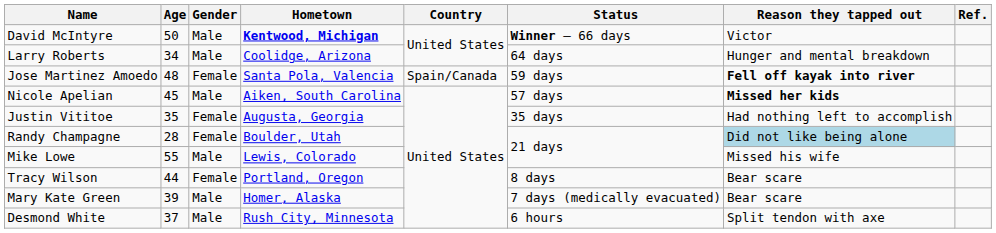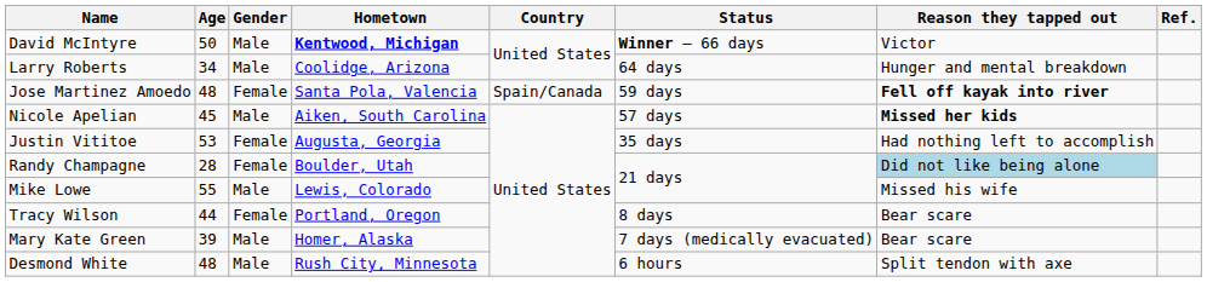 <table class="wikitable">
 <tr>
 <th>Name</th>
 <th>Age</th>
 <th>Gender</th>
 <th>Hometown</th>
 <th>Country</th>
 <th>Status</th>
 <th>Reason they tapped out</th>
 <th>Ref.</th>
 </tr>
 <tr>
 <td>David McIntyre</td>
 <td>50</td>
 <td>Male</td>
 <td><strong><a href='#'>Kentwood, Michigan</a></strong></td>
 <td rowspan="2">United States</td>
 <td><strong>Winner</strong> – 66 days</td>
 <td>Victor</td>
 <td></td>
 </tr>
 <tr>
 <td>Larry Roberts</td>
 <td>34</td>
 <td>Male</td>
 <td><a href='#'>Coolidge, Arizona</a></td>
 <td>64 days</td>
 <td>Hunger and mental breakdown</td>
 <td></td>
 </tr>
 <tr>
 <td>Jose Martinez Amoedo</td>
 <td>48</td>
 <td>Female</td>
 <td><a href='#'>Santa Pola, Valencia</a></td>
 <td>Spain/Canada</td>
 <td>59 days</td>
 <td><strong>Fell off kayak into river</strong></td>
 <td></td>
 </tr>
 <tr>
 <td>Nicole Apelian</td>
 <td>45</td>
 <td>Male</td>
 <td><a href='#'>Aiken, South Carolina</a></td>
 <td rowspan="7">United States</td>
 <td>57 days</td>
 <td><strong>Missed her kids</strong></td>
 <td></td>
 </tr>
 <tr>
 <td>Justin Vititoe</td>
-<td>35</td>
+<td>53</td>
 <td>Female</td>
 <td><a href='#'>Augusta, Georgia</a></td>
 <td>35 days</td>
 <td>Had nothing left to accomplish</td>
 <td></td>
 </tr>
 <tr>
 <td>Randy Champagne</td>
 <td>28</td>
 <td>Female</td>
 <td><a href='#'>Boulder, Utah</a></td>
 <td rowspan="2">21 days</td>
 <td style="background: lightblue;">Did not like being alone</td>
 <td></td>
 </tr>
 <tr>
 <td>Mike Lowe</td>
 <td>55</td>
 <td>Male</td>
 <td><a href='#'>Lewis, Colorado</a></td>
 <td>Missed his wife</td>
 <td></td>
 </tr>
 <tr>
 <td>Tracy Wilson</td>
 <td>44</td>
 <td>Female</td>
 <td><a href='#'>Portland, Oregon</a></td>
 <td>8 days</td>
 <td>Bear scare</td>
 <td></td>
 </tr>
 <tr>
 <td>Mary Kate Green</td>
 <td>39</td>
 <td>Male</td>
 <td><a href='#'>Homer, Alaska</a></td>
 <td>7 days (medically evacuated)</td>
 <td>Bear scare</td>
 <td></td>
 </tr>
 <tr>
 <td>Desmond White</td>
-<td>37</td>
+<td>48</td>
 <td>Male</td>
 <td><a href='#'>Rush City, Minnesota</a></td>
 <td>6 hours</td>
 <td>Split tendon with axe</td>
 <td></td>
 </tr>
 </table>
